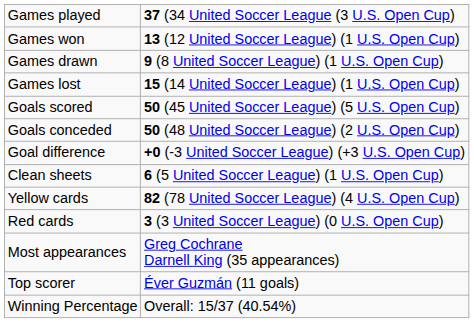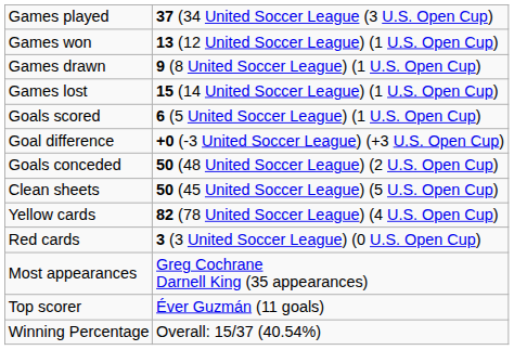 <table class="wikitable">
 <tr>
 <td>Games played</td>
 <td><strong>37</strong> (34 <a href='#'>United Soccer League</a> (3 <a href='#'>U.S. Open Cup</a>)</td>
 </tr>
 <tr>
 <td>Games won</td>
 <td><strong>13</strong> (12 <a href='#'>United Soccer League</a>) (1 <a href='#'>U.S. Open Cup</a>)</td>
 </tr>
 <tr>
 <td>Games drawn</td>
 <td><strong>9</strong> (8 <a href='#'>United Soccer League</a>) (1 <a href='#'>U.S. Open Cup</a>)</td>
 </tr>
 <tr>
 <td>Games lost</td>
 <td><strong>15</strong> (14 <a href='#'>United Soccer League</a>) (1 <a href='#'>U.S. Open Cup</a>)</td>
 </tr>
 <tr>
 <td>Goals scored</td>
-<td><strong>50</strong> (45 <a href='#'>United Soccer League</a>) (5 <a href='#'>U.S. Open Cup</a>)</td>
+<td><strong>6</strong> (5 <a href='#'>United Soccer League</a>) (1 <a href='#'>U.S. Open Cup</a>)</td>
+</tr>
+<tr>
+<td>Goal difference</td>
+<td><strong>+0</strong> (-3 <a href='#'>United Soccer League</a>) (+3 <a href='#'>U.S. Open Cup</a>)</td>
 </tr>
 <tr>
 <td>Goals conceded</td>
 <td><strong>50</strong> (48 <a href='#'>United Soccer League</a>) (2 <a href='#'>U.S. Open Cup</a>)</td>
 </tr>
 <tr>
-<td>Goal difference</td>
-<td><strong>+0</strong> (-3 <a href='#'>United Soccer League</a>) (+3 <a href='#'>U.S. Open Cup</a>)</td>
-</tr>
-<tr>
 <td>Clean sheets</td>
-<td><strong>6</strong> (5 <a href='#'>United Soccer League</a>) (1 <a href='#'>U.S. Open Cup</a>)</td>
+<td><strong>50</strong> (45 <a href='#'>United Soccer League</a>) (5 <a href='#'>U.S. Open Cup</a>)</td>
 </tr>
 <tr>
 <td>Yellow cards</td>
 <td><strong>82</strong> (78 <a href='#'>United Soccer League</a>) (4 <a href='#'>U.S. Open Cup</a>)</td>
 </tr>
 <tr>
 <td>Red cards</td>
 <td><strong>3</strong> (3 <a href='#'>United Soccer League</a>) (0 <a href='#'>U.S. Open Cup</a>)</td>
 </tr>
 <tr>
 <td>Most appearances</td>
 <td> <a href='#'>Greg Cochrane</a> <br>  <a href='#'>Darnell King</a> (35 appearances)</td>
 </tr>
 <tr>
 <td>Top scorer</td>
 <td> <a href='#'>Éver Guzmán</a> (11 goals)</td>
 </tr>
 <tr>
 <td>Winning Percentage</td>
 <td>Overall: 15/37 (40.54%)</td>
 </tr>
 </table>
